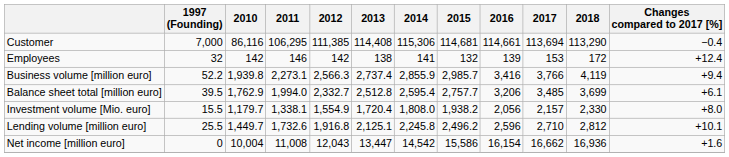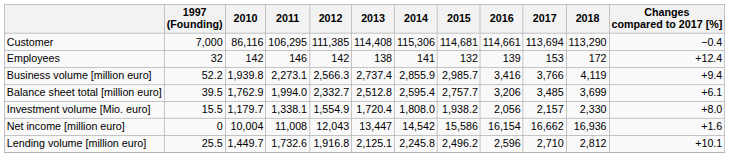 <table class="wikitable">
 <tr class="hintergrundfarbe6">
 <th></th>
 <th>1997<br>(Founding)</th>
 <th>2010</th>
 <th>2011</th>
 <th>2012</th>
 <th>2013</th>
 <th>2014</th>
 <th>2015</th>
 <th>2016</th>
 <th>2017</th>
 <th>2018</th>
 <th>Changes <br>compared to 2017 [%]</th>
 </tr>
 <tr>
 <td>Customer</td>
 <td align="right">7,000</td>
 <td align="right">86,116</td>
 <td align="right">106,295</td>
 <td align="right">111,385</td>
 <td align="right">114,408</td>
 <td align="right">115,306</td>
 <td align="right">114,681</td>
 <td align="right">114,661</td>
 <td align="right">113,694</td>
 <td align="right">113,290</td>
 <td align="right">−0.4</td>
 </tr>
 <tr>
 <td>Employees</td>
 <td align="right">32</td>
 <td align="right">142</td>
 <td align="right">146</td>
 <td align="right">142</td>
 <td align="right">138</td>
 <td align="right">141</td>
 <td align="right">132</td>
 <td align="right">139</td>
 <td align="right">153</td>
 <td align="right">172</td>
 <td align="right">+12.4</td>
 </tr>
 <tr>
 <td>Business volume [million euro]</td>
 <td align="right">52.2</td>
 <td align="right">1,939.8</td>
 <td align="right">2,273.1</td>
 <td align="right">2,566.3</td>
 <td align="right">2,737.4</td>
 <td align="right">2,855.9</td>
 <td align="right">2,985.7</td>
 <td align="right">3,416</td>
 <td align="right">3,766</td>
 <td align="right">4,119</td>
 <td align="right">+9.4</td>
 </tr>
 <tr>
 <td>Balance sheet total [million euro]</td>
 <td align="right">39.5</td>
 <td align="right">1,762.9</td>
 <td align="right">1,994.0</td>
 <td align="right">2,332.7</td>
 <td align="right">2,512.8</td>
 <td align="right">2,595.4</td>
 <td align="right">2,757.7</td>
 <td align="right">3,206</td>
 <td align="right">3,485</td>
 <td align="right">3,699</td>
 <td align="right">+6.1</td>
 </tr>
 <tr>
 <td>Investment volume [Mio. euro]</td>
 <td align="right">15.5</td>
 <td align="right">1,179.7</td>
 <td align="right">1,338.1</td>
 <td align="right">1,554.9</td>
 <td align="right">1,720.4</td>
 <td align="right">1,808.0</td>
 <td align="right">1,938.2</td>
 <td align="right">2,056</td>
 <td align="right">2,157</td>
 <td align="right">2,330</td>
 <td align="right">+8.0</td>
 </tr>
 <tr>
+<td>Net income [million euro]</td>
+<td align="right">0</td>
+<td align="right">10,004</td>
+<td align="right">11,008</td>
+<td align="right">12,043</td>
+<td align="right">13,447</td>
+<td align="right">14,542</td>
+<td align="right">15,586</td>
+<td align="right">16,154</td>
+<td align="right">16,662</td>
+<td align="right">16,936</td>
+<td align="right">+1.6</td>
+</tr>
+<tr>
 <td>Lending volume [million euro]</td>
 <td align="right">25.5</td>
 <td align="right">1,449.7</td>
 <td align="right">1,732.6</td>
 <td align="right">1,916.8</td>
 <td align="right">2,125.1</td>
 <td align="right">2,245.8</td>
 <td align="right">2,496.2</td>
 <td align="right">2,596</td>
 <td align="right">2,710</td>
 <td align="right">2,812</td>
 <td align="right">+10.1</td>
 </tr>
 <tr>
-<td>Net income [million euro]</td>
-<td align="right">0</td>
-<td align="right">10,004</td>
-<td align="right">11,008</td>
-<td align="right">12,043</td>
-<td align="right">13,447</td>
-<td align="right">14,542</td>
-<td align="right">15,586</td>
-<td align="right">16,154</td>
-<td align="right">16,662</td>
-<td align="right">16,936</td>
-<td align="right">+1.6</td>
-</tr>
-<tr>
 </tr>
 </table>
